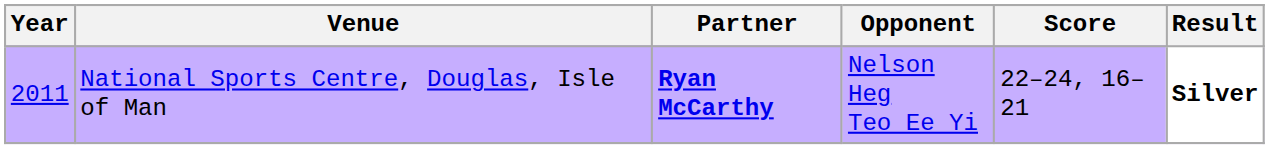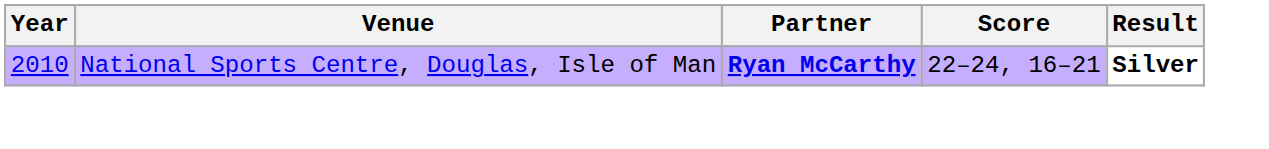 <table class="sortable wikitable" style="font-size: 90%;">
 <tr>
 <th>Year</th>
 <th>Venue</th>
 <th>Partner</th>
-<th>Opponent</th>
 <th>Score</th>
 <th>Result</th>
 </tr>
 <tr style="background:#C6AEFF">
-<td align="center"><a href='#'>2011</a></td>
+<td align="center"><a href='#'>2010</a></td>
 <td align="left"><a href='#'>National Sports Centre</a>, <a href='#'>Douglas</a>, Isle of Man</td>
 <td align="left"><strong> <a href='#'>Ryan McCarthy</a></strong></td>
-<td align="left"> <a href='#'>Nelson Heg</a><br> <a href='#'>Teo Ee Yi</a></td>
 <td align="left">22–24, 16–21</td>
 <td style="text-align:left; background:white"> <strong>Silver</strong></td>
 </tr>
 </table>
